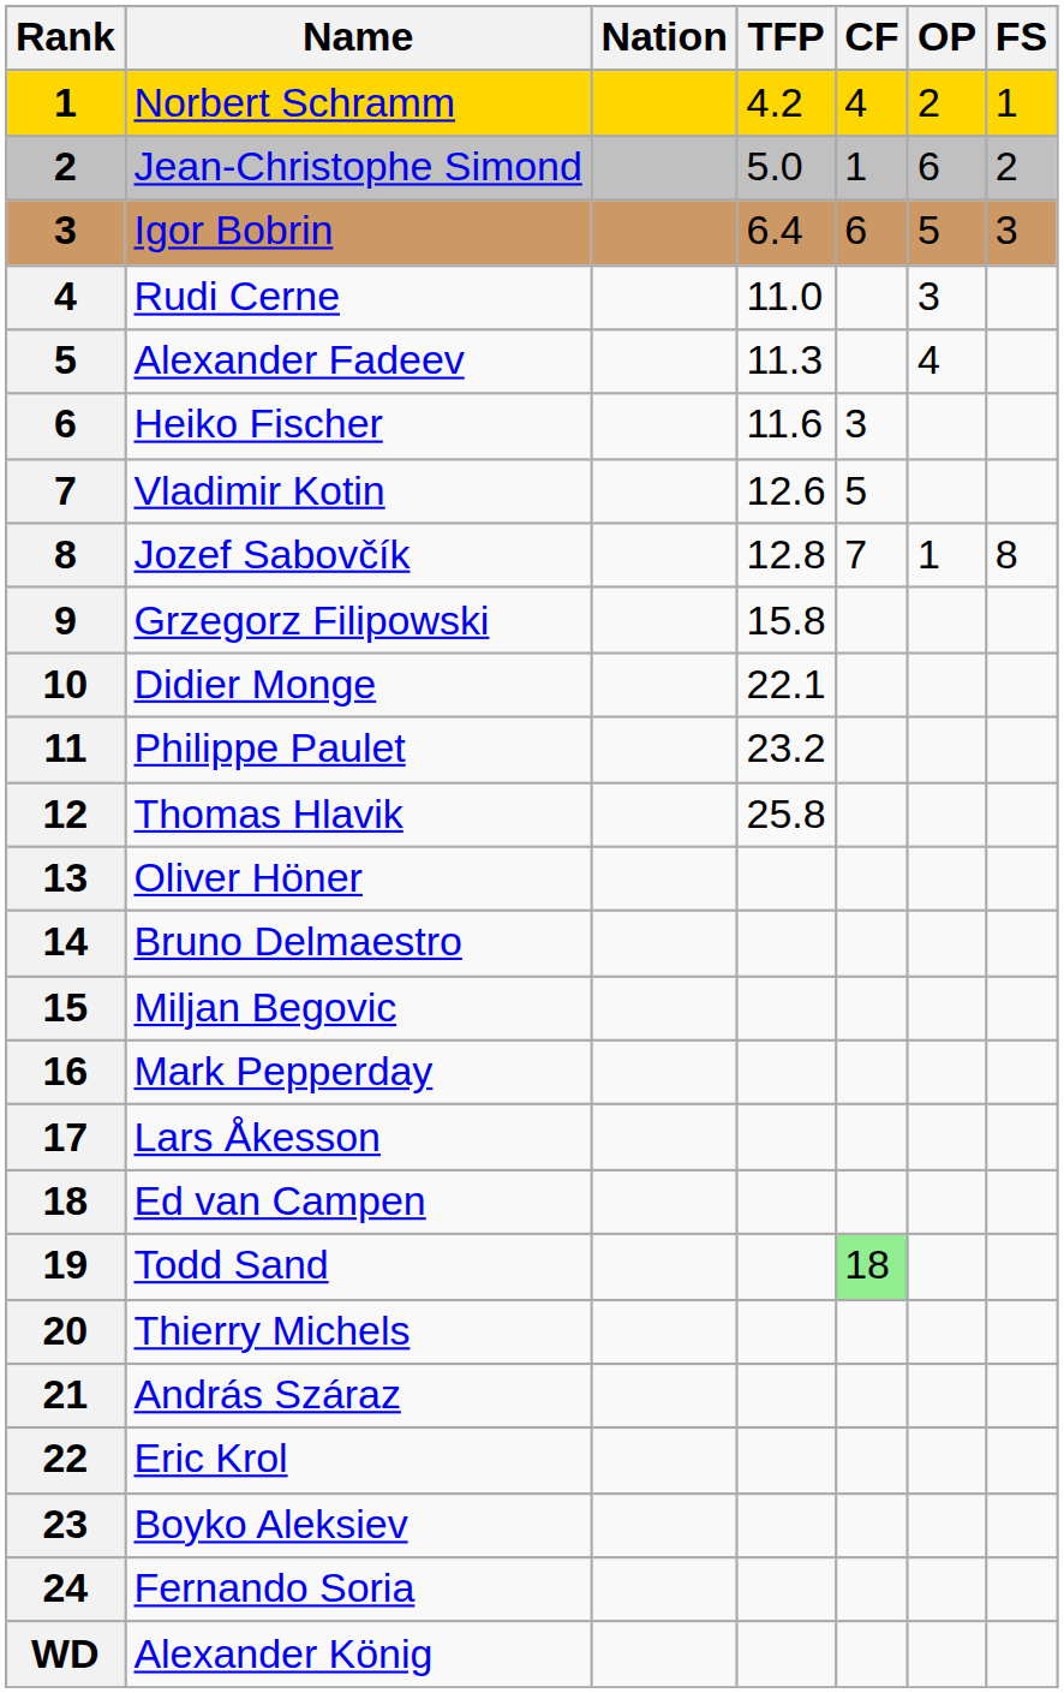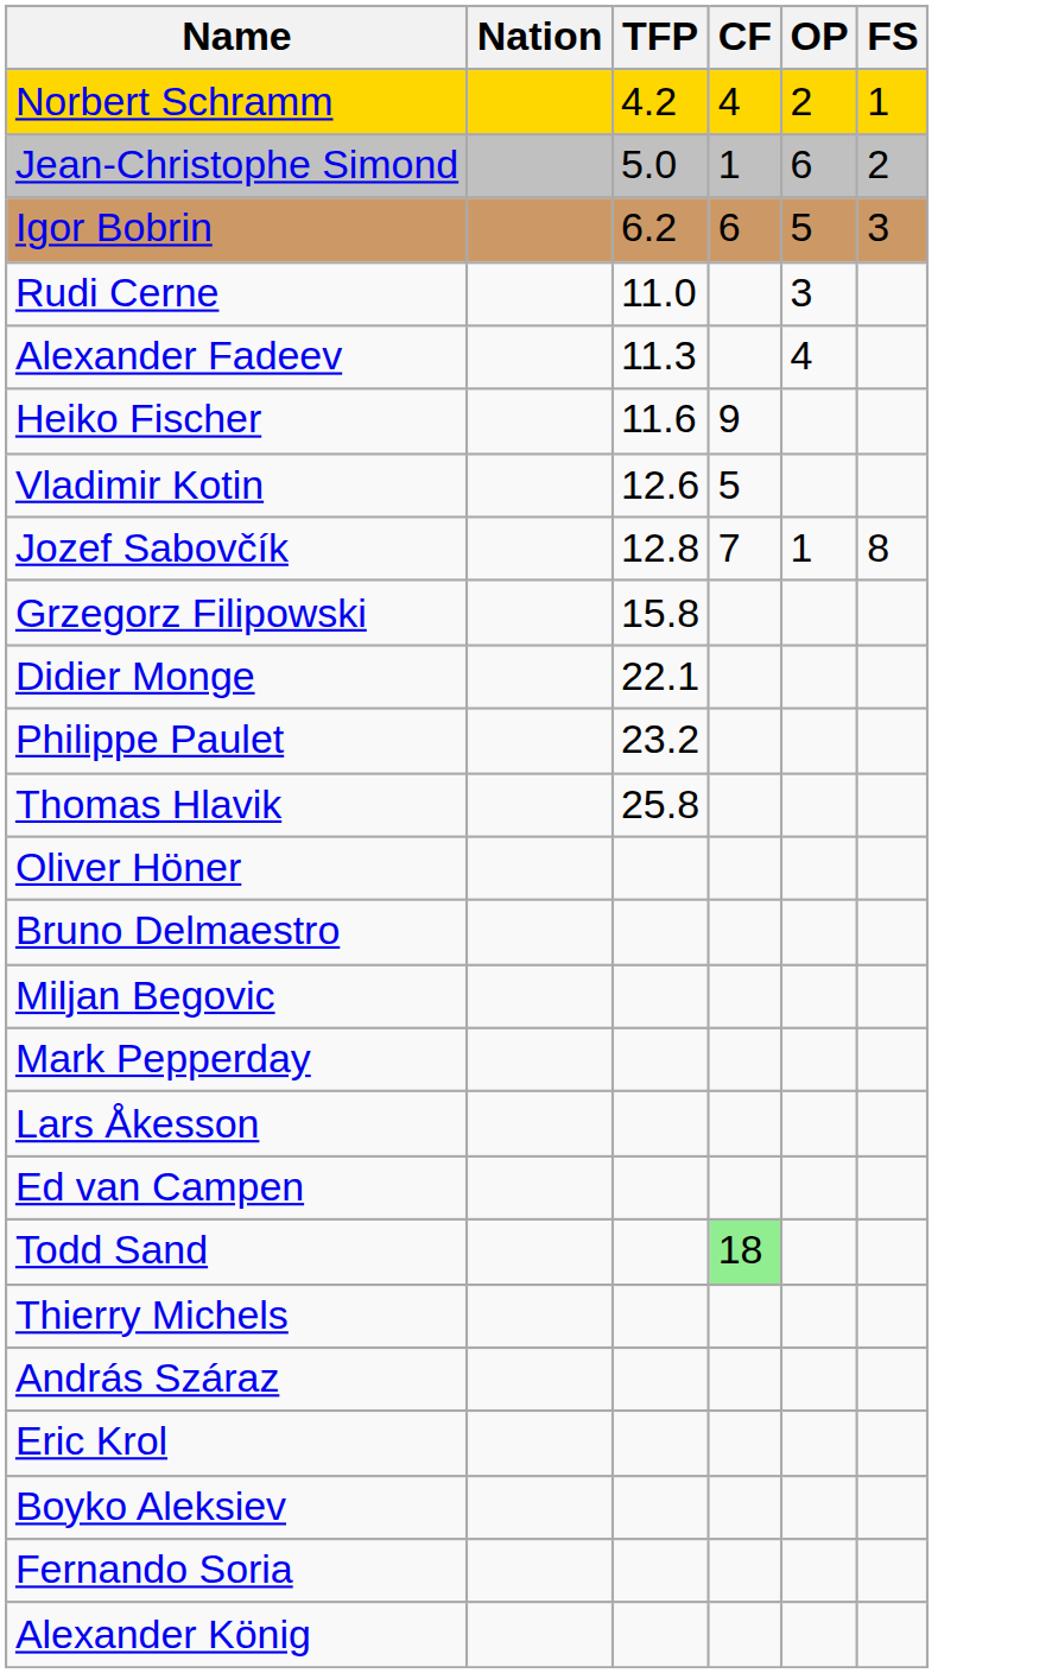 <table class="wikitable">
 <tr>
-<th>Rank</th>
 <th>Name</th>
 <th>Nation</th>
 <th>TFP</th>
 <th>CF</th>
 <th>OP</th>
 <th>FS</th>
 </tr>
 <tr bgcolor="gold">
-<td align="center"><strong>1</strong></td>
 <td><a href='#'>Norbert Schramm</a></td>
 <td></td>
 <td>4.2</td>
 <td>4</td>
 <td>2</td>
 <td>1</td>
 </tr>
 <tr bgcolor="silver">
-<td align="center"><strong>2</strong></td>
 <td><a href='#'>Jean-Christophe Simond</a></td>
 <td></td>
 <td>5.0</td>
 <td>1</td>
 <td>6</td>
 <td>2</td>
 </tr>
 <tr bgcolor="cc9966">
-<td align="center"><strong>3</strong></td>
 <td><a href='#'>Igor Bobrin</a></td>
 <td></td>
-<td>6.4</td>
+<td>6.2</td>
 <td>6</td>
 <td>5</td>
 <td>3</td>
 </tr>
 <tr>
-<th>4</th>
 <td><a href='#'>Rudi Cerne</a></td>
 <td></td>
 <td>11.0</td>
 <td></td>
 <td>3</td>
 <td></td>
 </tr>
 <tr>
-<th>5</th>
 <td><a href='#'>Alexander Fadeev</a></td>
 <td></td>
 <td>11.3</td>
 <td></td>
 <td>4</td>
 <td></td>
 </tr>
 <tr>
-<th>6</th>
 <td><a href='#'>Heiko Fischer</a></td>
 <td></td>
 <td>11.6</td>
-<td>3</td>
+<td>9</td>
 <td></td>
 <td></td>
 </tr>
 <tr>
-<th>7</th>
 <td><a href='#'>Vladimir Kotin</a></td>
 <td></td>
 <td>12.6</td>
 <td>5</td>
 <td></td>
 <td></td>
 </tr>
 <tr>
-<th>8</th>
 <td><a href='#'>Jozef Sabovčík</a></td>
 <td></td>
 <td>12.8</td>
 <td>7</td>
 <td>1</td>
 <td>8</td>
 </tr>
 <tr>
-<th>9</th>
 <td><a href='#'>Grzegorz Filipowski</a></td>
 <td></td>
 <td>15.8</td>
 <td></td>
 <td></td>
 <td></td>
 </tr>
 <tr>
-<th>10</th>
 <td><a href='#'>Didier Monge</a></td>
 <td></td>
 <td>22.1</td>
 <td></td>
 <td></td>
 <td></td>
 </tr>
 <tr>
-<th>11</th>
 <td><a href='#'>Philippe Paulet</a></td>
 <td></td>
 <td>23.2</td>
 <td></td>
 <td></td>
 <td></td>
 </tr>
 <tr>
-<th>12</th>
 <td><a href='#'>Thomas Hlavik</a></td>
 <td></td>
 <td>25.8</td>
 <td></td>
 <td></td>
 <td></td>
 </tr>
 <tr>
-<th>13</th>
 <td><a href='#'>Oliver Höner</a></td>
 <td></td>
 <td></td>
 <td></td>
 <td></td>
 <td></td>
 </tr>
 <tr>
-<th>14</th>
 <td><a href='#'>Bruno Delmaestro</a></td>
 <td></td>
 <td></td>
 <td></td>
 <td></td>
 <td></td>
 </tr>
 <tr>
-<th>15</th>
 <td><a href='#'>Miljan Begovic</a></td>
 <td></td>
 <td></td>
 <td></td>
 <td></td>
 <td></td>
 </tr>
 <tr>
-<th>16</th>
 <td><a href='#'>Mark Pepperday</a></td>
 <td></td>
 <td></td>
 <td></td>
 <td></td>
 <td></td>
 </tr>
 <tr>
-<th>17</th>
 <td><a href='#'>Lars Åkesson</a></td>
 <td></td>
 <td></td>
 <td></td>
 <td></td>
 <td></td>
 </tr>
 <tr>
-<th>18</th>
 <td><a href='#'>Ed van Campen</a></td>
 <td></td>
 <td></td>
 <td></td>
 <td></td>
 <td></td>
 </tr>
 <tr>
-<th>19</th>
 <td><a href='#'>Todd Sand</a></td>
 <td></td>
 <td></td>
 <td style="background: lightgreen;">18</td>
 <td></td>
 <td></td>
 </tr>
 <tr>
-<th>20</th>
 <td><a href='#'>Thierry Michels</a></td>
 <td></td>
 <td></td>
 <td></td>
 <td></td>
 <td></td>
 </tr>
 <tr>
-<th>21</th>
 <td><a href='#'>András Száraz</a></td>
 <td></td>
 <td></td>
 <td></td>
 <td></td>
 <td></td>
 </tr>
 <tr>
-<th>22</th>
 <td><a href='#'>Eric Krol</a></td>
 <td></td>
 <td></td>
 <td></td>
 <td></td>
 <td></td>
 </tr>
 <tr>
-<th>23</th>
 <td><a href='#'>Boyko Aleksiev</a></td>
 <td></td>
 <td></td>
 <td></td>
 <td></td>
 <td></td>
 </tr>
 <tr>
-<th>24</th>
 <td><a href='#'>Fernando Soria</a></td>
 <td></td>
 <td></td>
 <td></td>
 <td></td>
 <td></td>
 </tr>
 <tr>
-<th>WD</th>
 <td><a href='#'>Alexander König</a></td>
 <td></td>
 <td></td>
 <td></td>
 <td></td>
 <td></td>
 </tr>
 </table>
